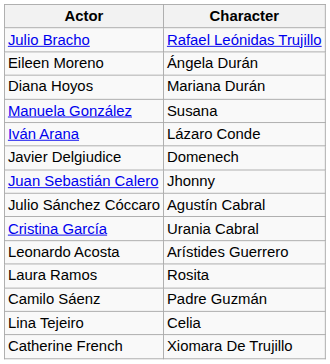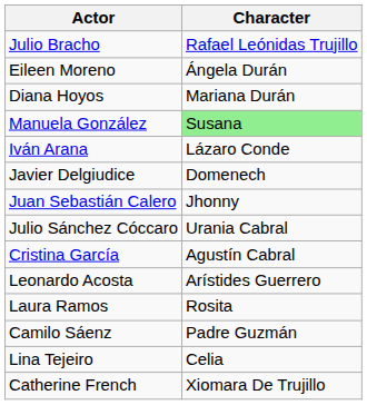 <table class="wikitable">
 <tr>
 <th>Actor</th>
 <th>Character</th>
 </tr>
 <tr>
 <td><a href='#'>Julio Bracho</a></td>
 <td><a href='#'>Rafael Leónidas Trujillo</a></td>
 </tr>
 <tr>
 <td>Eileen Moreno</td>
 <td>Ángela Durán</td>
 </tr>
 <tr>
 <td>Diana Hoyos</td>
 <td>Mariana Durán</td>
 </tr>
 <tr>
 <td><a href='#'>Manuela González</a></td>
-<td>Susana</td>
+<td style="background: lightgreen;">Susana</td>
 </tr>
 <tr>
 <td><a href='#'>Iván Arana</a></td>
 <td>Lázaro Conde</td>
 </tr>
 <tr>
 <td>Javier Delgiudice</td>
 <td>Domenech</td>
 </tr>
 <tr>
 <td><a href='#'>Juan Sebastián Calero</a></td>
 <td>Jhonny</td>
 </tr>
 <tr>
 <td>Julio Sánchez Cóccaro</td>
-<td>Agustín Cabral</td>
+<td>Urania Cabral</td>
 </tr>
 <tr>
 <td><a href='#'>Cristina García</a></td>
-<td>Urania Cabral</td>
+<td>Agustín Cabral</td>
 </tr>
 <tr>
 <td>Leonardo Acosta</td>
 <td>Arístides Guerrero</td>
 </tr>
 <tr>
 <td>Laura Ramos</td>
 <td>Rosita</td>
 </tr>
 <tr>
 <td>Camilo Sáenz</td>
 <td>Padre Guzmán</td>
 </tr>
 <tr>
 <td>Lina Tejeiro</td>
 <td>Celia</td>
 </tr>
 <tr>
 <td>Catherine French</td>
 <td>Xiomara De Trujillo</td>
 </tr>
 </table>
